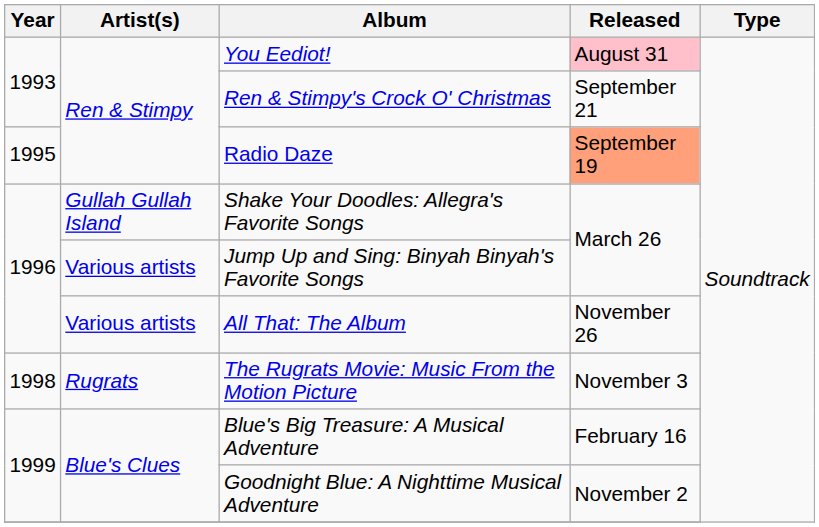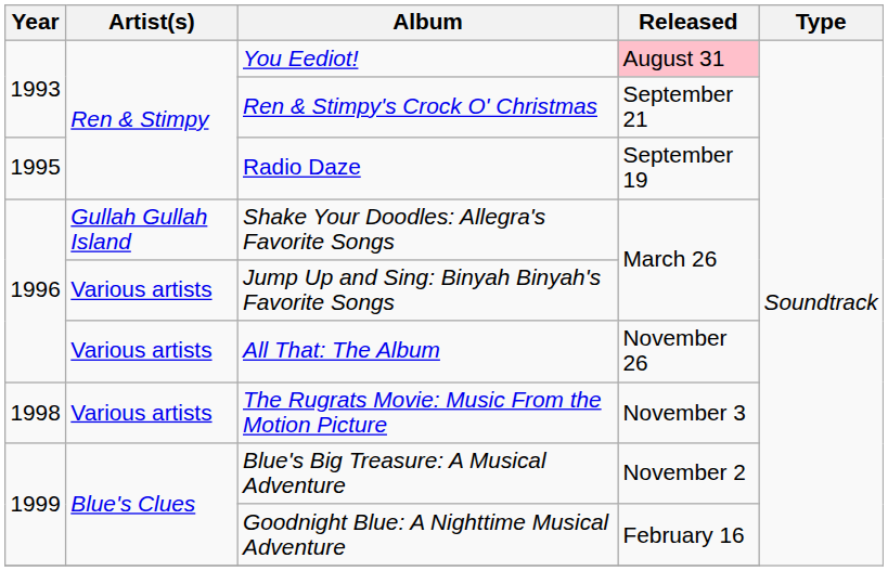 <table class="wikitable" style="margin:1em auto;">
 <tr>
 <th scope="col">Year</th>
 <th scope="col">Artist(s)</th>
 <th scope="col">Album</th>
 <th scope="col">Released</th>
 <th scope="col">Type</th>
 </tr>
 <tr>
 <td rowspan="2">1993</td>
 <td rowspan="3"><em><a href='#'>Ren & Stimpy</a></em></td>
 <td><em><a href='#'>You Eediot!</a></em></td>
 <td style="background: pink;">August 31</td>
 <td rowspan="10"><em>Soundtrack</em></td>
 </tr>
 <tr>
 <td><em><a href='#'>Ren & Stimpy's Crock O' Christmas</a></em></td>
 <td>September 21</td>
 </tr>
 <tr>
 <td>1995</td>
 <td><a href='#'>Radio Daze</a></td>
-<td style="background: lightsalmon;">September 19</td>
+<td>September 19</td>
 </tr>
 <tr>
 <td rowspan="3">1996</td>
 <td><em><a href='#'>Gullah Gullah Island</a></em></td>
 <td><em>Shake Your Doodles: Allegra's Favorite Songs</em></td>
 <td rowspan="2">March 26</td>
 </tr>
 <tr>
 <td><a href='#'>Various artists</a></td>
 <td><em>Jump Up and Sing: Binyah Binyah's Favorite Songs</em></td>
 </tr>
 <tr>
 <td><a href='#'>Various artists</a></td>
 <td><em><a href='#'>All That: The Album</a></em></td>
 <td>November 26</td>
 </tr>
 <tr>
 <td>1998</td>
-<td><em><a href='#'>Rugrats</a></em></td>
+<td><a href='#'>Various artists</a></td>
 <td><em><a href='#'>The Rugrats Movie: Music From the Motion Picture</a></em></td>
 <td>November 3</td>
 </tr>
 <tr>
 <td rowspan="2">1999</td>
 <td rowspan="2"><em><a href='#'>Blue's Clues</a></em></td>
 <td><em>Blue's Big Treasure: A Musical Adventure</em></td>
-<td>February 16</td>
+<td>November 2</td>
 </tr>
 <tr>
 <td><em>Goodnight Blue: A Nighttime Musical Adventure</em></td>
-<td>November 2</td>
+<td>February 16</td>
 </tr>
 <tr>
 </tr>
 </table>
